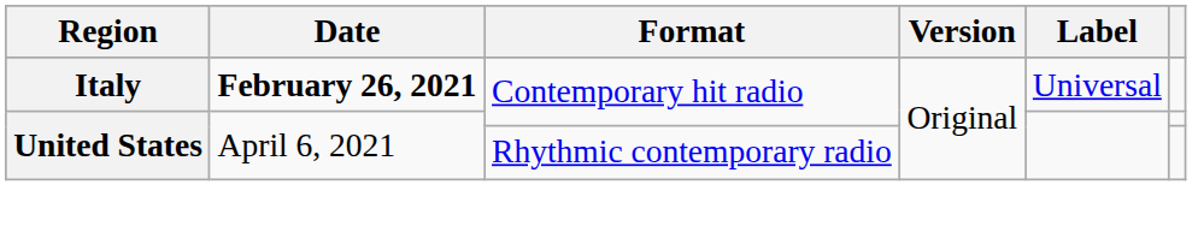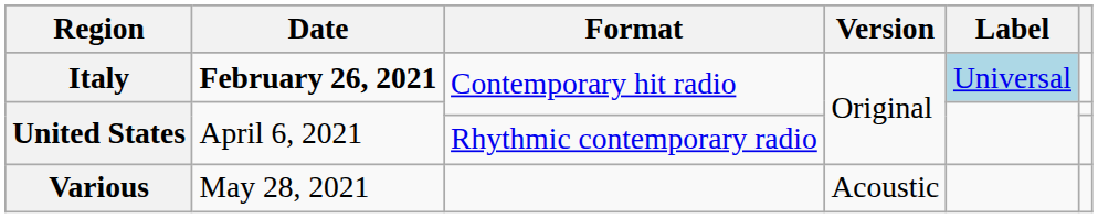 <table class="wikitable plainrowheaders">
 <tr>
 <th scope="col">Region</th>
 <th scope="col">Date</th>
 <th scope="col">Format</th>
 <th scope="col">Version</th>
 <th scope="col">Label</th>
 <th scope="col"></th>
 </tr>
 <tr>
 <th scope="row">Italy</th>
 <td><strong>February 26, 2021</strong></td>
 <td rowspan="2"><a href='#'>Contemporary hit radio</a></td>
 <td rowspan="3">Original</td>
-<td><a href='#'>Universal</a></td>
+<td style="background: lightblue;"><a href='#'>Universal</a></td>
 <td align="center"></td>
 </tr>
 <tr>
 <th rowspan="2" scope="row">United States</th>
 <td rowspan="2">April 6, 2021</td>
 <td rowspan="2"></td>
 <td align="center"></td>
 </tr>
 <tr>
 <td><a href='#'>Rhythmic contemporary radio</a></td>
 <td align="center"></td>
 </tr>
+<tr>
+<th scope="row">Various</th>
+<td>May 28, 2021</td>
+<td></td>
+<td>Acoustic</td>
+<td></td>
+<td align="center"></td>
+</tr>
 </table>
